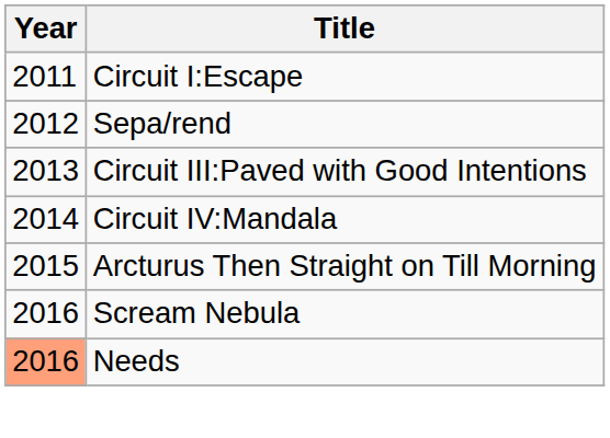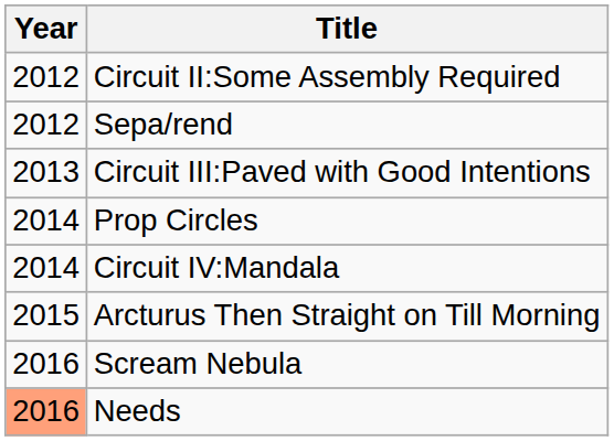 <table class="wikitable">
 <tr>
 <th>Year</th>
 <th>Title</th>
 </tr>
 <tr>
-<td>2011</td>
-<td>Circuit I:Escape</td>
+<td>2012</td>
+<td>Circuit II:Some Assembly Required</td>
 </tr>
 <tr>
 <td>2012</td>
 <td>Sepa/rend</td>
 </tr>
 <tr>
 <td>2013</td>
 <td>Circuit III:Paved with Good Intentions</td>
+</tr>
+<tr>
+<td>2014</td>
+<td>Prop Circles</td>
 </tr>
 <tr>
 <td>2014</td>
 <td>Circuit IV:Mandala</td>
 </tr>
 <tr>
 <td>2015</td>
 <td>Arcturus Then Straight on Till Morning</td>
 </tr>
 <tr>
 <td>2016</td>
 <td>Scream Nebula</td>
 </tr>
 <tr>
 <td style="background: lightsalmon;">2016</td>
 <td>Needs</td>
 </tr>
 </table>
